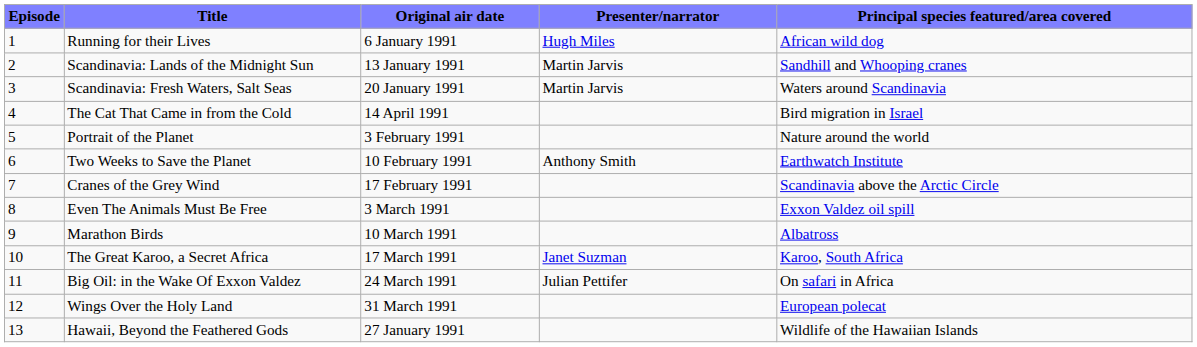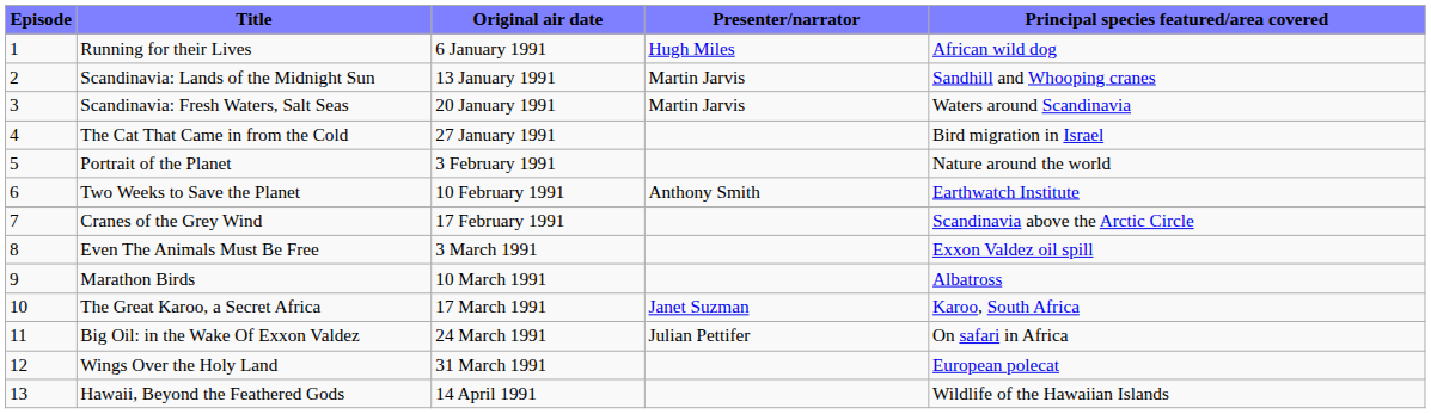 <table class="wikitable plainrowheaders" width=99%>
 <tr style="background:#fdd";>
 <th style="background-color: #7F80FF" width="5%">Episode</th>
 <th style="background-color: #7F80FF" width="25%">Title</th>
 <th style="background-color: #7F80FF" width="15%">Original air date</th>
 <th style="background-color: #7F80FF" width="20%">Presenter/narrator</th>
 <th style="background-color: #7F80FF" width="35%">Principal species featured/area covered</th>
 </tr>
 <tr>
 <td>1</td>
 <td>Running for their Lives</td>
 <td>6 January 1991</td>
 <td><a href='#'>Hugh Miles</a></td>
 <td><a href='#'>African wild dog</a></td>
 </tr>
 <tr>
 <td>2</td>
 <td>Scandinavia: Lands of the Midnight Sun</td>
 <td>13 January 1991</td>
 <td>Martin Jarvis</td>
 <td><a href='#'>Sandhill</a> and <a href='#'>Whooping cranes</a></td>
 </tr>
 <tr>
 <td>3</td>
 <td>Scandinavia: Fresh Waters, Salt Seas</td>
 <td>20 January 1991</td>
 <td>Martin Jarvis</td>
 <td>Waters around <a href='#'>Scandinavia</a></td>
 </tr>
 <tr>
 <td>4</td>
 <td>The Cat That Came in from the Cold</td>
-<td>14 April 1991</td>
+<td>27 January 1991</td>
 <td></td>
 <td>Bird migration in <a href='#'>Israel</a></td>
 </tr>
 <tr>
 <td>5</td>
 <td>Portrait of the Planet</td>
 <td>3 February 1991</td>
 <td></td>
 <td>Nature around the world</td>
 </tr>
 <tr>
 <td>6</td>
 <td>Two Weeks to Save the Planet</td>
 <td>10 February 1991</td>
 <td>Anthony Smith</td>
 <td><a href='#'>Earthwatch Institute</a></td>
 </tr>
 <tr>
 <td>7</td>
 <td>Cranes of the Grey Wind</td>
 <td>17 February 1991</td>
 <td></td>
 <td><a href='#'>Scandinavia</a> above the <a href='#'>Arctic Circle</a></td>
 </tr>
 <tr>
 <td>8</td>
 <td>Even The Animals Must Be Free</td>
 <td>3 March 1991</td>
 <td></td>
 <td><a href='#'>Exxon Valdez oil spill</a></td>
 </tr>
 <tr>
 <td>9</td>
 <td>Marathon Birds</td>
 <td>10 March 1991</td>
 <td></td>
 <td><a href='#'>Albatross</a></td>
 </tr>
 <tr>
 <td>10</td>
 <td>The Great Karoo, a Secret Africa</td>
 <td>17 March 1991</td>
 <td><a href='#'>Janet Suzman</a></td>
 <td><a href='#'>Karoo</a>, <a href='#'>South Africa</a></td>
 </tr>
 <tr>
 <td>11</td>
 <td>Big Oil: in the Wake Of Exxon Valdez</td>
 <td>24 March 1991</td>
 <td>Julian Pettifer</td>
 <td>On <a href='#'>safari</a> in Africa</td>
 </tr>
 <tr>
 <td>12</td>
 <td>Wings Over the Holy Land</td>
 <td>31 March 1991</td>
 <td></td>
 <td><a href='#'>European polecat</a></td>
 </tr>
 <tr>
 <td>13</td>
 <td>Hawaii, Beyond the Feathered Gods</td>
-<td>27 January 1991</td>
+<td>14 April 1991</td>
 <td></td>
 <td>Wildlife of the Hawaiian Islands</td>
 </tr>
 </table>
